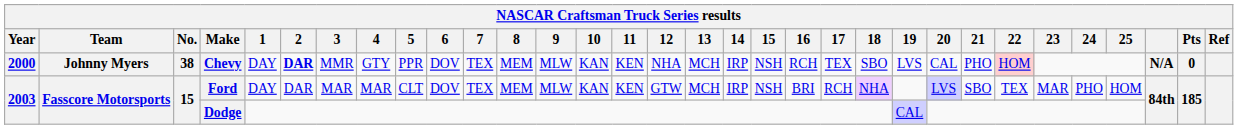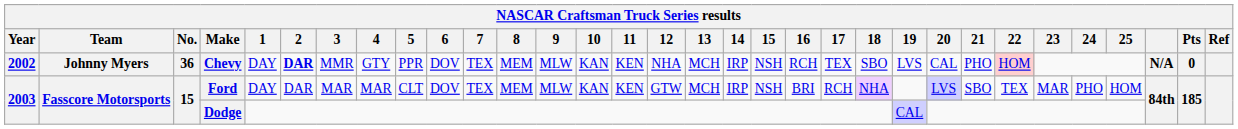 <table class="wikitable" style="text-align:center; font-size:75%">
 <tr>
 <th colspan=32><a href='#'>NASCAR Craftsman Truck Series</a> results</th>
 </tr>
 <tr>
 <th>Year</th>
 <th>Team</th>
 <th>No.</th>
 <th>Make</th>
 <th>1</th>
 <th>2</th>
 <th>3</th>
 <th>4</th>
 <th>5</th>
 <th>6</th>
 <th>7</th>
 <th>8</th>
 <th>9</th>
 <th>10</th>
 <th>11</th>
 <th>12</th>
 <th>13</th>
 <th>14</th>
 <th>15</th>
 <th>16</th>
 <th>17</th>
 <th>18</th>
 <th>19</th>
 <th>20</th>
 <th>21</th>
 <th>22</th>
 <th>23</th>
 <th>24</th>
 <th>25</th>
 <th></th>
 <th>Pts</th>
 <th>Ref</th>
 </tr>
 <tr>
-<th><a href='#'>2000</a></th>
+<th><a href='#'>2002</a></th>
 <th>Johnny Myers</th>
-<th>38</th>
+<th>36</th>
 <th><a href='#'>Chevy</a></th>
 <td><a href='#'>DAY</a></td>
 <td><strong><a href='#'>DAR</a></strong></td>
 <td><a href='#'>MMR</a></td>
 <td><a href='#'>GTY</a></td>
 <td><a href='#'>PPR</a></td>
 <td><a href='#'>DOV</a></td>
 <td><a href='#'>TEX</a></td>
 <td><a href='#'>MEM</a></td>
 <td><a href='#'>MLW</a></td>
 <td><a href='#'>KAN</a></td>
 <td><a href='#'>KEN</a></td>
 <td><a href='#'>NHA</a></td>
 <td><a href='#'>MCH</a></td>
 <td><a href='#'>IRP</a></td>
 <td><a href='#'>NSH</a></td>
 <td><a href='#'>RCH</a></td>
 <td><a href='#'>TEX</a></td>
 <td><a href='#'>SBO</a></td>
 <td><a href='#'>LVS</a></td>
 <td><a href='#'>CAL</a></td>
 <td><a href='#'>PHO</a></td>
 <td style="background:#FFCFCF;"><a href='#'>HOM</a><br></td>
 <td colspan=3></td>
 <th>N/A</th>
 <th>0</th>
 <th></th>
 </tr>
 <tr>
 <th rowspan=2><a href='#'>2003</a></th>
 <th rowspan=2><a href='#'>Fasscore Motorsports</a></th>
 <th rowspan=2>15</th>
 <th><a href='#'>Ford</a></th>
 <td><a href='#'>DAY</a></td>
 <td><a href='#'>DAR</a></td>
 <td><a href='#'>MAR</a></td>
 <td><a href='#'>MAR</a></td>
 <td><a href='#'>CLT</a></td>
 <td><a href='#'>DOV</a></td>
 <td><a href='#'>TEX</a></td>
 <td><a href='#'>MEM</a></td>
 <td><a href='#'>MLW</a></td>
 <td><a href='#'>KAN</a></td>
 <td><a href='#'>KEN</a></td>
 <td><a href='#'>GTW</a></td>
 <td><a href='#'>MCH</a></td>
 <td><a href='#'>IRP</a></td>
 <td><a href='#'>NSH</a></td>
 <td><a href='#'>BRI</a></td>
 <td><a href='#'>RCH</a></td>
 <td style="background:#EFCFFF;"><a href='#'>NHA</a><br></td>
 <td></td>
 <td style="background:#CFCFFF;"><a href='#'>LVS</a><br></td>
 <td><a href='#'>SBO</a></td>
 <td><a href='#'>TEX</a></td>
 <td><a href='#'>MAR</a></td>
 <td><a href='#'>PHO</a></td>
 <td><a href='#'>HOM</a></td>
 <th rowspan=2>84th</th>
 <th rowspan=2>185</th>
 <th rowspan=2></th>
 </tr>
 <tr>
 <th><a href='#'>Dodge</a></th>
 <td colspan=18></td>
 <td style="background:#CFCFFF;"><a href='#'>CAL</a><br></td>
 <td colspan=6></td>
 </tr>
 </table>
